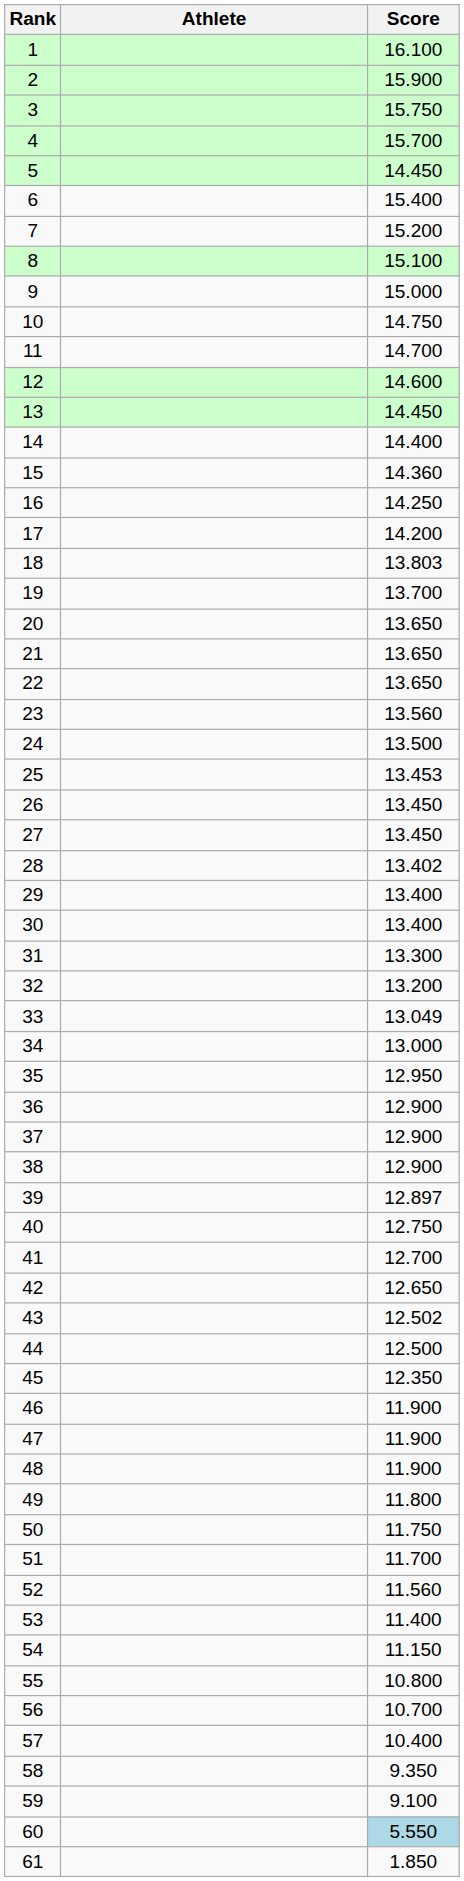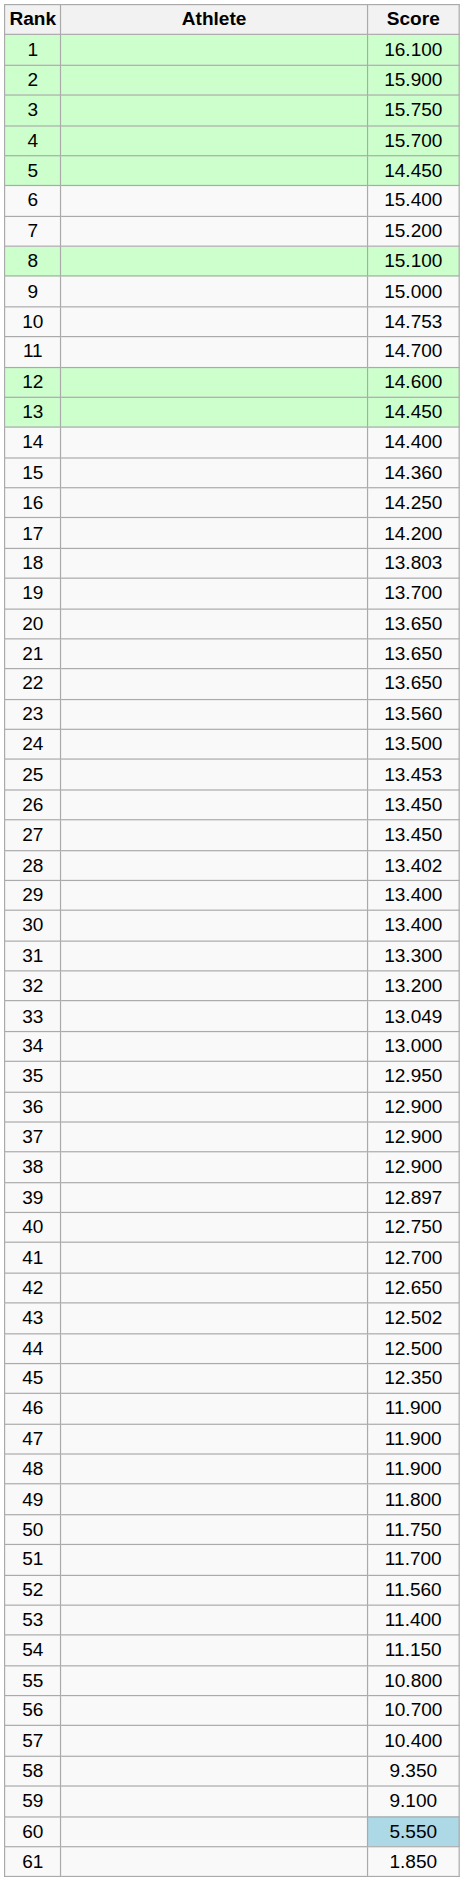 <table class=wikitable style="text-align:center">
 <tr>
 <th width=40>Rank</th>
 <th width=250>Athlete</th>
 <th width=70>Score</th>
 </tr>
 <tr bgcolor="ccffcc">
 <td>1</td>
 <td align=left></td>
 <td>16.100</td>
 </tr>
 <tr bgcolor="ccffcc">
 <td>2</td>
 <td align=left></td>
 <td>15.900</td>
 </tr>
 <tr bgcolor="ccffcc">
 <td>3</td>
 <td align=left></td>
 <td>15.750</td>
 </tr>
 <tr bgcolor="ccffcc">
 <td>4</td>
 <td align=left></td>
 <td>15.700</td>
 </tr>
 <tr bgcolor="ccffcc">
 <td>5</td>
 <td align=left></td>
 <td>14.450</td>
 </tr>
 <tr>
 <td>6</td>
 <td align=left></td>
 <td>15.400</td>
 </tr>
 <tr>
 <td>7</td>
 <td align=left></td>
 <td>15.200</td>
 </tr>
 <tr bgcolor="ccffcc">
 <td>8</td>
 <td align=left></td>
 <td>15.100</td>
 </tr>
 <tr>
 <td>9</td>
 <td align=left></td>
 <td>15.000</td>
 </tr>
 <tr>
 <td>10</td>
 <td align=left></td>
-<td>14.750</td>
+<td>14.753</td>
 </tr>
 <tr>
 <td>11</td>
 <td align=left></td>
 <td>14.700</td>
 </tr>
 <tr bgcolor="ccffcc">
 <td>12 </td>
 <td align=left></td>
 <td>14.600</td>
 </tr>
 <tr bgcolor="ccffcc">
 <td>13</td>
 <td align=left></td>
 <td>14.450</td>
 </tr>
 <tr>
 <td>14</td>
 <td align=left></td>
 <td>14.400</td>
 </tr>
 <tr>
 <td>15 </td>
 <td align=left></td>
 <td>14.360</td>
 </tr>
 <tr>
 <td>16</td>
 <td align=left></td>
 <td>14.250</td>
 </tr>
 <tr>
 <td>17</td>
 <td align=left></td>
 <td>14.200</td>
 </tr>
 <tr>
 <td>18</td>
 <td align=left></td>
 <td>13.803</td>
 </tr>
 <tr>
 <td>19</td>
 <td align=left></td>
 <td>13.700</td>
 </tr>
 <tr>
 <td>20</td>
 <td align=left></td>
 <td>13.650</td>
 </tr>
 <tr>
 <td>21</td>
 <td align=left></td>
 <td>13.650</td>
 </tr>
 <tr>
 <td>22</td>
 <td align=left></td>
 <td>13.650</td>
 </tr>
 <tr>
 <td>23</td>
 <td align=left></td>
 <td>13.560</td>
 </tr>
 <tr>
 <td>24</td>
 <td align=left></td>
 <td>13.500</td>
 </tr>
 <tr>
 <td>25</td>
 <td align=left></td>
 <td>13.453</td>
 </tr>
 <tr>
 <td>26</td>
 <td align=left></td>
 <td>13.450</td>
 </tr>
 <tr>
 <td>27</td>
 <td align=left></td>
 <td>13.450</td>
 </tr>
 <tr>
 <td>28</td>
 <td align=left></td>
 <td>13.402</td>
 </tr>
 <tr>
 <td>29</td>
 <td align=left></td>
 <td>13.400</td>
 </tr>
 <tr>
 <td>30</td>
 <td align=left></td>
 <td>13.400</td>
 </tr>
 <tr>
 <td>31</td>
 <td align=left></td>
 <td>13.300</td>
 </tr>
 <tr>
 <td>32</td>
 <td align=left></td>
 <td>13.200</td>
 </tr>
 <tr>
 <td>33</td>
 <td align=left></td>
 <td>13.049</td>
 </tr>
 <tr>
 <td>34</td>
 <td align=left></td>
 <td>13.000</td>
 </tr>
 <tr>
 <td>35</td>
 <td align=left></td>
 <td>12.950</td>
 </tr>
 <tr>
 <td>36</td>
 <td align=left></td>
 <td>12.900</td>
 </tr>
 <tr>
 <td>37</td>
 <td align=left></td>
 <td>12.900</td>
 </tr>
 <tr>
 <td>38</td>
 <td align=left></td>
 <td>12.900</td>
 </tr>
 <tr>
 <td>39</td>
 <td align=left></td>
 <td>12.897</td>
 </tr>
 <tr>
 <td>40</td>
 <td align=left></td>
 <td>12.750</td>
 </tr>
 <tr>
 <td>41</td>
 <td align=left></td>
 <td>12.700</td>
 </tr>
 <tr>
 <td>42</td>
 <td align=left></td>
 <td>12.650</td>
 </tr>
 <tr>
 <td>43</td>
 <td align=left></td>
 <td>12.502</td>
 </tr>
 <tr>
 <td>44</td>
 <td align=left></td>
 <td>12.500</td>
 </tr>
 <tr>
 <td>45</td>
 <td align=left></td>
 <td>12.350</td>
 </tr>
 <tr>
 <td>46</td>
 <td align=left></td>
 <td>11.900</td>
 </tr>
 <tr>
 <td>47</td>
 <td align=left></td>
 <td>11.900</td>
 </tr>
 <tr>
 <td>48</td>
 <td align=left></td>
 <td>11.900</td>
 </tr>
 <tr>
 <td>49</td>
 <td align=left></td>
 <td>11.800</td>
 </tr>
 <tr>
 <td>50</td>
 <td align=left></td>
 <td>11.750</td>
 </tr>
 <tr>
 <td>51</td>
 <td align=left></td>
 <td>11.700</td>
 </tr>
 <tr>
 <td>52</td>
 <td align=left></td>
 <td>11.560</td>
 </tr>
 <tr>
 <td>53</td>
 <td align=left></td>
 <td>11.400</td>
 </tr>
 <tr>
 <td>54</td>
 <td align=left></td>
 <td>11.150</td>
 </tr>
 <tr>
 <td>55</td>
 <td align=left></td>
 <td>10.800</td>
 </tr>
 <tr>
 <td>56</td>
 <td align=left></td>
 <td>10.700</td>
 </tr>
 <tr>
 <td>57</td>
 <td align=left></td>
 <td>10.400</td>
 </tr>
 <tr>
 <td>58</td>
 <td align=left></td>
 <td>9.350</td>
 </tr>
 <tr>
 <td>59</td>
 <td align=left></td>
 <td>9.100</td>
 </tr>
 <tr>
 <td>60</td>
 <td align=left></td>
 <td style="background: lightblue;">5.550</td>
 </tr>
 <tr>
 <td>61</td>
 <td align=left></td>
 <td>1.850</td>
 </tr>
 </table>
